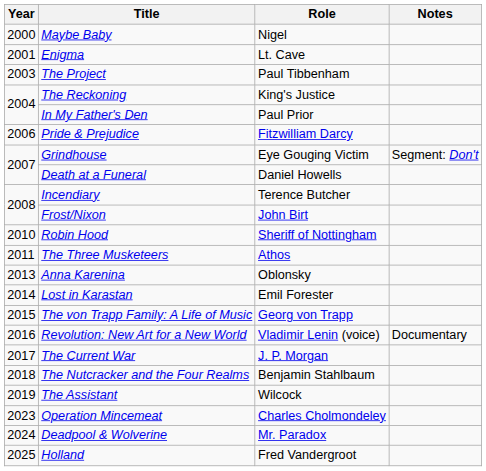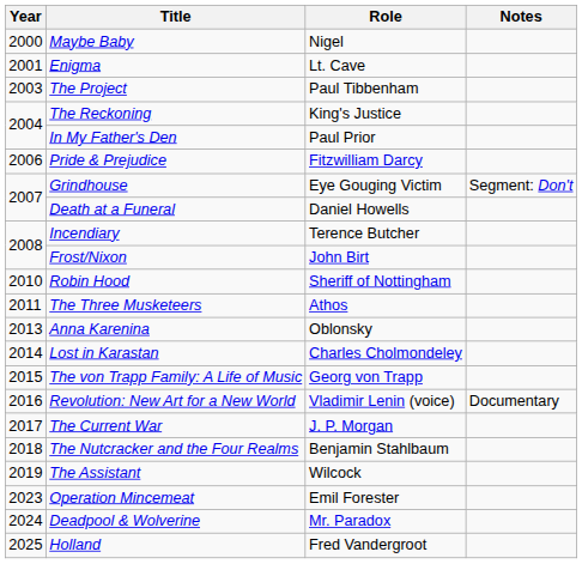 <table class="wikitable sortable unsortable">
 <tr>
 <th scope=col>Year</th>
 <th scope=col>Title</th>
 <th scope=col>Role</th>
 <th scope=col>Notes</th>
 </tr>
 <tr>
 <td>2000</td>
 <td><em><a href='#'>Maybe Baby</a></em></td>
 <td>Nigel</td>
 <td></td>
 </tr>
 <tr>
 <td>2001</td>
 <td><em><a href='#'>Enigma</a></em></td>
 <td>Lt. Cave</td>
 <td></td>
 </tr>
 <tr>
 <td>2003</td>
 <td><em><a href='#'>The Project</a></em></td>
 <td>Paul Tibbenham</td>
 <td></td>
 </tr>
 <tr>
 <td rowspan="2">2004</td>
 <td><em><a href='#'>The Reckoning</a></em></td>
 <td>King's Justice</td>
 <td></td>
 </tr>
 <tr>
 <td><em><a href='#'>In My Father's Den</a></em></td>
 <td>Paul Prior</td>
 <td></td>
 </tr>
 <tr>
 <td>2006</td>
 <td><em><a href='#'>Pride & Prejudice</a></em></td>
 <td><a href='#'>Fitzwilliam Darcy</a></td>
 <td></td>
 </tr>
 <tr 2006 Middletown>
 <td rowspan="2">2007</td>
 <td><em><a href='#'>Grindhouse</a></em></td>
 <td>Eye Gouging Victim</td>
 <td>Segment: <em><a href='#'>Don't</a></em></td>
 </tr>
 <tr>
 <td><em><a href='#'>Death at a Funeral</a></em></td>
 <td>Daniel Howells</td>
 <td></td>
 </tr>
 <tr>
 <td rowspan="2">2008</td>
 <td><em><a href='#'>Incendiary</a></em></td>
 <td>Terence Butcher</td>
 <td></td>
 </tr>
 <tr>
 <td><em><a href='#'>Frost/Nixon</a></em></td>
 <td><a href='#'>John Birt</a></td>
 <td></td>
 </tr>
 <tr>
 <td>2010</td>
 <td><em><a href='#'>Robin Hood</a></em></td>
 <td><a href='#'>Sheriff of Nottingham</a></td>
 <td></td>
 </tr>
 <tr>
 <td>2011</td>
 <td><em><a href='#'>The Three Musketeers</a></em></td>
 <td><a href='#'>Athos</a></td>
 <td></td>
 </tr>
 <tr>
 <td>2013</td>
 <td><em><a href='#'>Anna Karenina</a></em></td>
 <td>Oblonsky</td>
 <td></td>
 </tr>
 <tr>
 <td>2014</td>
 <td><em><a href='#'>Lost in Karastan</a></em></td>
-<td>Emil Forester</td>
+<td><a href='#'>Charles Cholmondeley</a></td>
 <td></td>
 </tr>
 <tr>
 <td>2015</td>
 <td><em><a href='#'>The von Trapp Family: A Life of Music</a></em></td>
 <td><a href='#'>Georg von Trapp</a></td>
 <td></td>
 </tr>
 <tr>
 <td>2016</td>
 <td><em><a href='#'>Revolution: New Art for a New World</a></em></td>
 <td><a href='#'>Vladimir Lenin</a> (voice)</td>
 <td>Documentary</td>
 </tr>
 <tr>
 <td>2017</td>
 <td><em><a href='#'>The Current War</a></em></td>
 <td><a href='#'>J. P. Morgan</a></td>
 <td></td>
 </tr>
 <tr>
 <td>2018</td>
 <td><em><a href='#'>The Nutcracker and the Four Realms</a></em></td>
 <td>Benjamin Stahlbaum</td>
 <td></td>
 </tr>
 <tr>
 <td>2019</td>
 <td><em><a href='#'>The Assistant</a></em></td>
 <td>Wilcock</td>
 <td></td>
 </tr>
 <tr>
 <td>2023</td>
 <td><em><a href='#'>Operation Mincemeat</a></em></td>
-<td><a href='#'>Charles Cholmondeley</a></td>
+<td>Emil Forester</td>
 <td></td>
 </tr>
 <tr>
 <td>2024</td>
 <td><em><a href='#'>Deadpool & Wolverine</a></em></td>
 <td><a href='#'>Mr. Paradox</a></td>
 <td></td>
 </tr>
 <tr>
 <td>2025</td>
 <td><em><a href='#'>Holland</a></em></td>
 <td>Fred Vandergroot</td>
 <td></td>
 </tr>
 </table>
